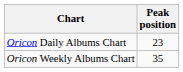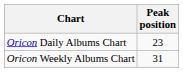 <table class="wikitable">
 <tr>
 <th>Chart</th>
 <th>Peak<br>position</th>
 </tr>
 <tr>
 <td><em><a href='#'>Oricon</a></em> Daily Albums Chart</td>
 <td align="center">23</td>
 </tr>
 <tr>
 <td><em>Oricon</em> Weekly Albums Chart</td>
-<td align="center">35</td>
+<td align="center">31</td>
 </tr>
 </table>
